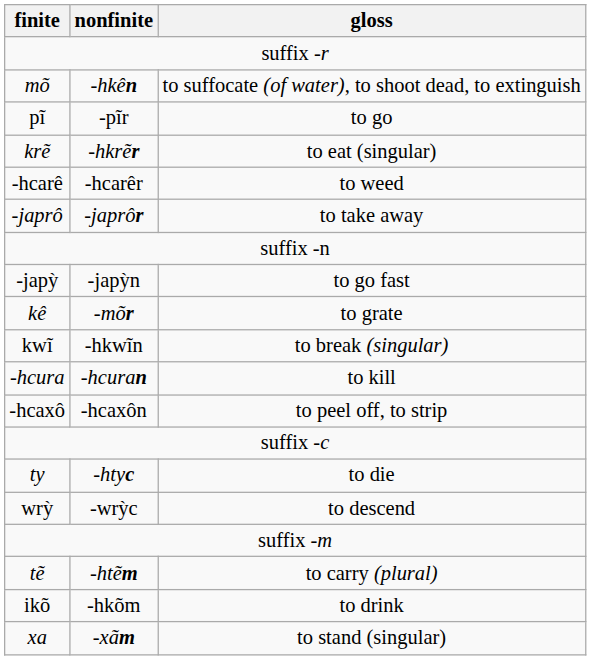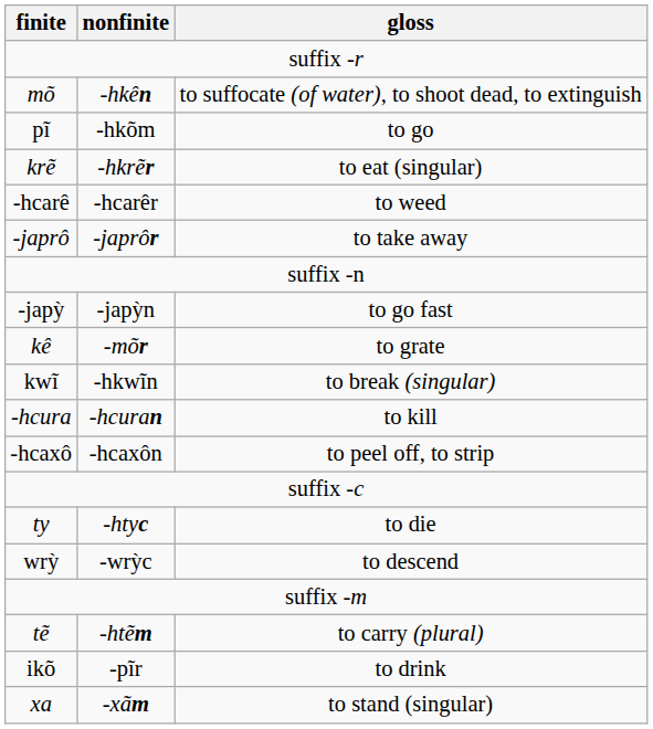 <table class="wikitable" style="text-align: center;">
 <tr>
 <th>finite</th>
 <th>nonfinite</th>
 <th>gloss</th>
 </tr>
 <tr>
 <td colspan="3">suffix <em>-r</em></td>
 </tr>
 <tr>
 <td><em>mõ</em></td>
 <td><em>-hkê<strong>n<strong><em></td>
 <td>to suffocate <em>(of water)</em>, to shoot dead, to extinguish</td>
 </tr>
 <tr>
 <td></em>pĩ<em></td>
-<td></em>-pĩ</strong>r</em></strong></td>
+<td></em>-hkõ</strong>m</em></strong></td>
 <td>to go</td>
 </tr>
 <tr>
 <td><em>krẽ</em></td>
 <td><em>-hkrẽ<strong>r<strong><em></td>
 <td>to eat </em>(singular)<em></td>
 </tr>
 <tr>
 <td></em>-hcarê<em></td>
 <td></em>-hcarê</strong>r</em></strong></td>
 <td>to weed</td>
 </tr>
 <tr>
 <td><em>-japrô</em></td>
 <td><em>-japrô<strong>r<strong><em></td>
 <td>to take away</td>
 </tr>
 <tr>
 <td colspan="3">suffix </em>-n<em></td>
 </tr>
 <tr>
 <td></em>-japỳ<em></td>
 <td></em>-japỳ</strong>n</em></strong></td>
 <td>to go fast</td>
 </tr>
 <tr>
 <td><em>kê</em></td>
 <td><em>-mõ<strong>r<strong><em></td>
 <td>to grate</td>
 </tr>
 <tr>
 <td></em>kwĩ<em></td>
 <td></em>-hkwĩ</strong>n</em></strong></td>
 <td>to break <em>(singular)</em></td>
 </tr>
 <tr>
 <td><em>-hcura</em></td>
 <td><em>-hcura<strong>n<strong><em></td>
 <td>to kill</td>
 </tr>
 <tr>
 <td></em>-hcaxô<em></td>
 <td></em>-hcaxô</strong>n</em></strong></td>
 <td>to peel off, to strip</td>
 </tr>
 <tr>
 <td colspan="3">suffix <em>-c</em></td>
 </tr>
 <tr>
 <td><em>ty</em></td>
 <td><em>-hty<strong>c<strong><em></td>
 <td>to die</td>
 </tr>
 <tr>
 <td></em>wrỳ<em></td>
 <td></em>-wrỳ</strong>c</em></strong></td>
 <td>to descend</td>
 </tr>
 <tr>
 <td colspan="3">suffix <em>-m</em></td>
 </tr>
 <tr>
 <td><em>tẽ</em></td>
 <td><em>-htẽ<strong>m<strong><em></td>
 <td>to carry <em>(plural)</em></td>
 </tr>
 <tr>
 <td></em>ikõ<em></td>
-<td></em>-hkõ</strong>m</em></strong></td>
+<td></em>-pĩ</strong>r</em></strong></td>
 <td>to drink</td>
 </tr>
 <tr>
 <td><em>xa</em></td>
 <td><em>-xã<strong>m<strong><em></td>
 <td>to stand </em>(singular)<em></td>
 </tr>
 </table>
